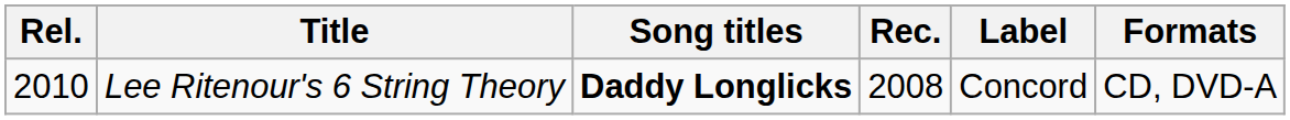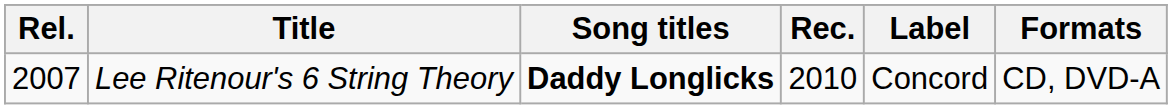 <table class="wikitable sortable">
 <tr>
 <th>Rel.</th>
 <th>Title</th>
 <th>Song titles</th>
 <th>Rec.</th>
 <th>Label</th>
 <th>Formats</th>
 </tr>
 <tr>
-<td>2010</td>
+<td>2007</td>
 <td><em>Lee Ritenour's 6 String Theory</em></td>
 <td><strong>Daddy Longlicks</strong></td>
-<td>2008</td>
+<td>2010</td>
 <td>Concord</td>
 <td>CD, DVD-A</td>
 </tr>
 </table>
